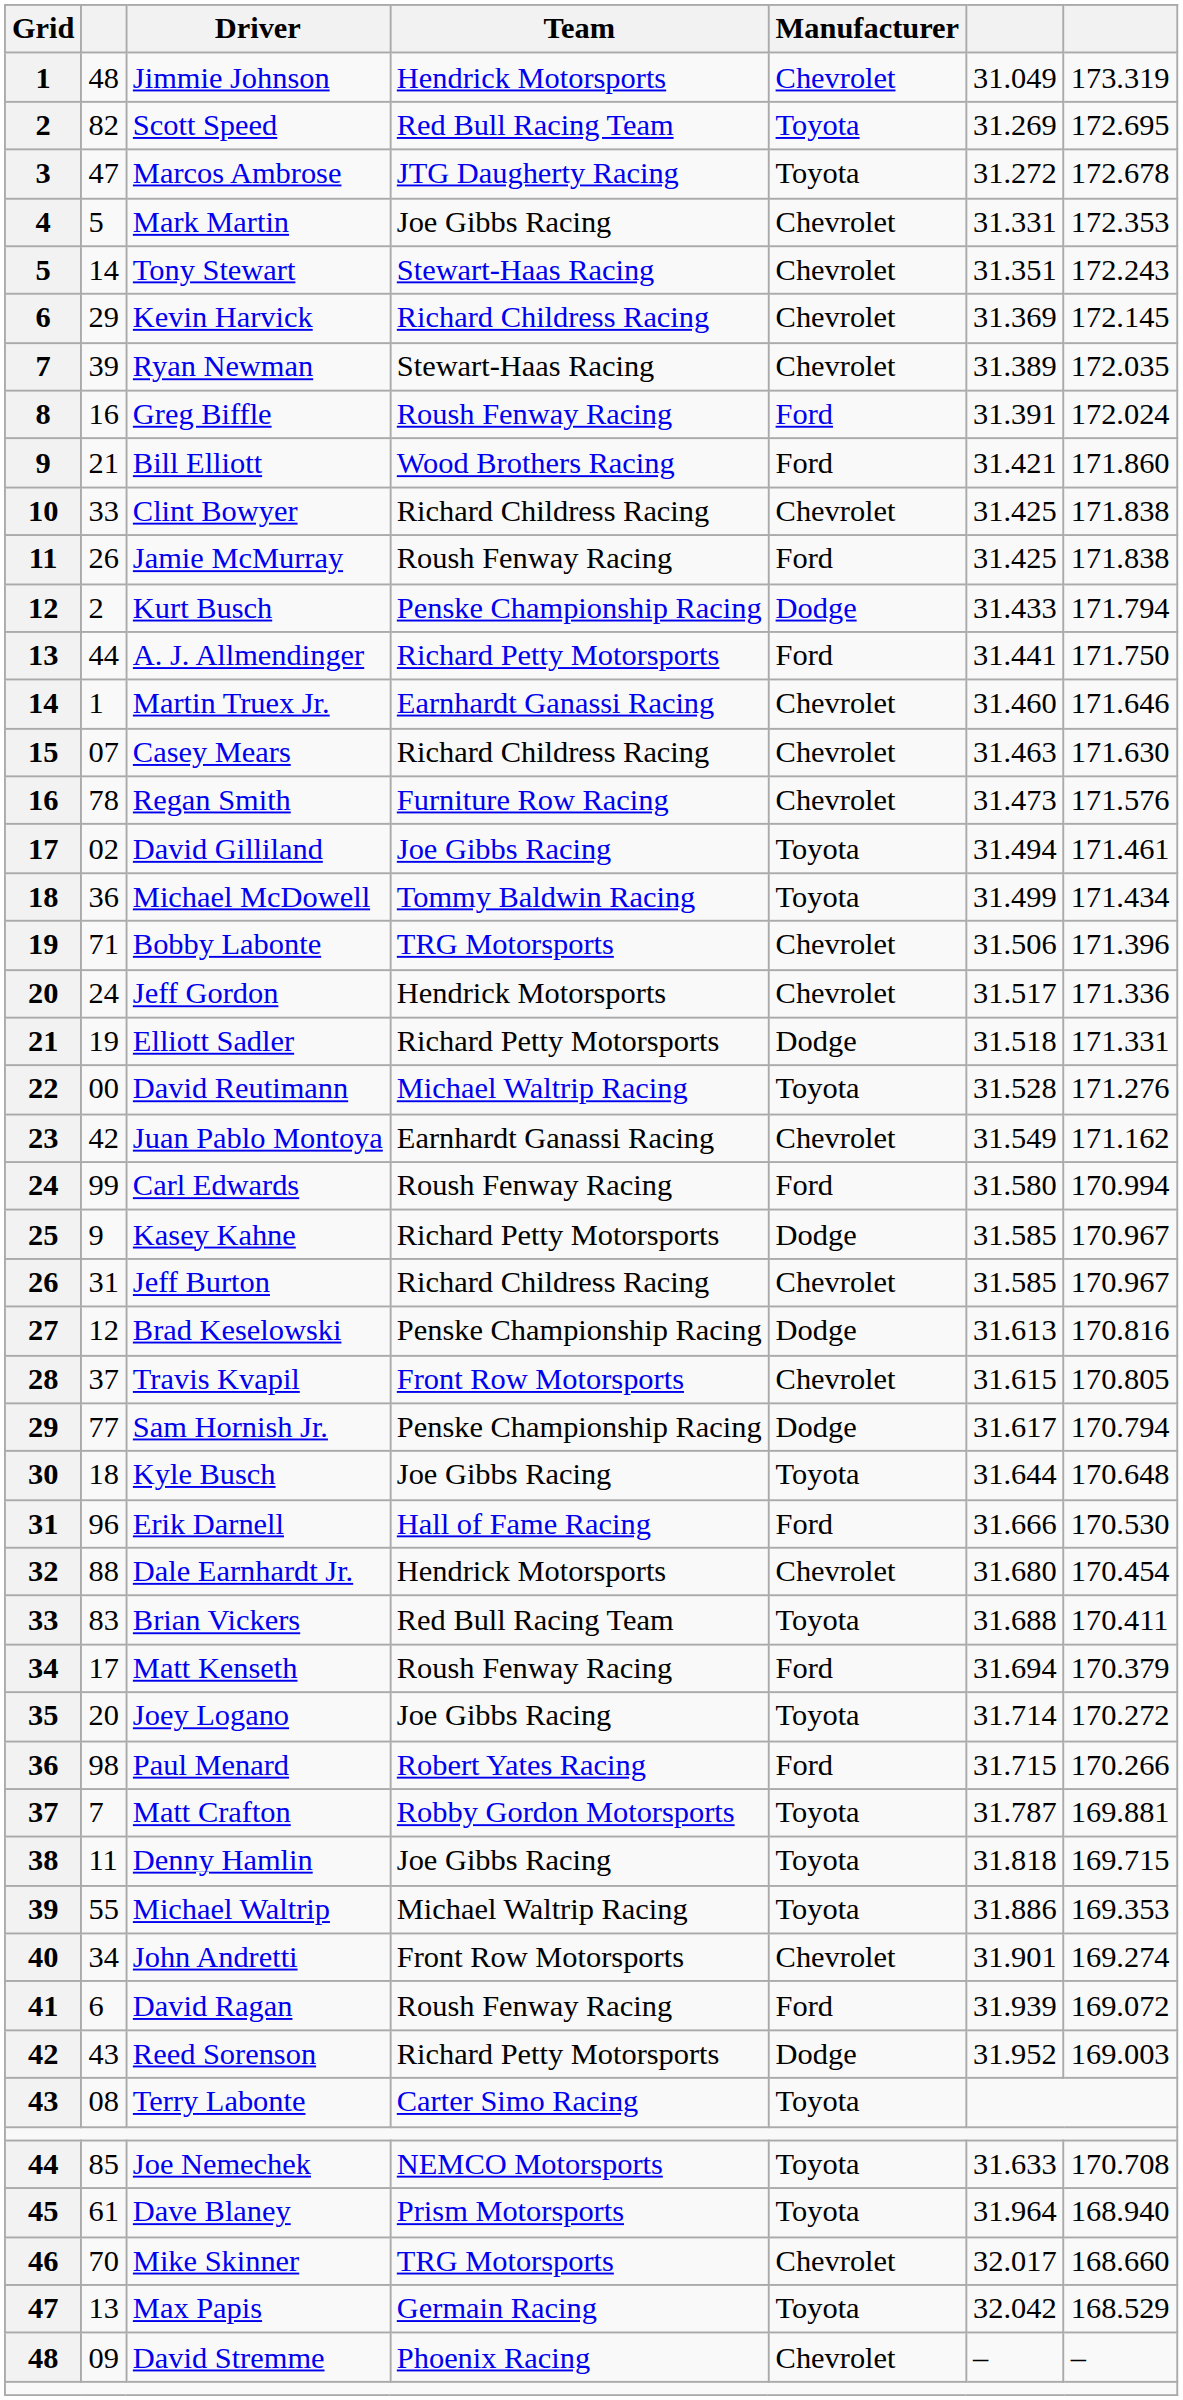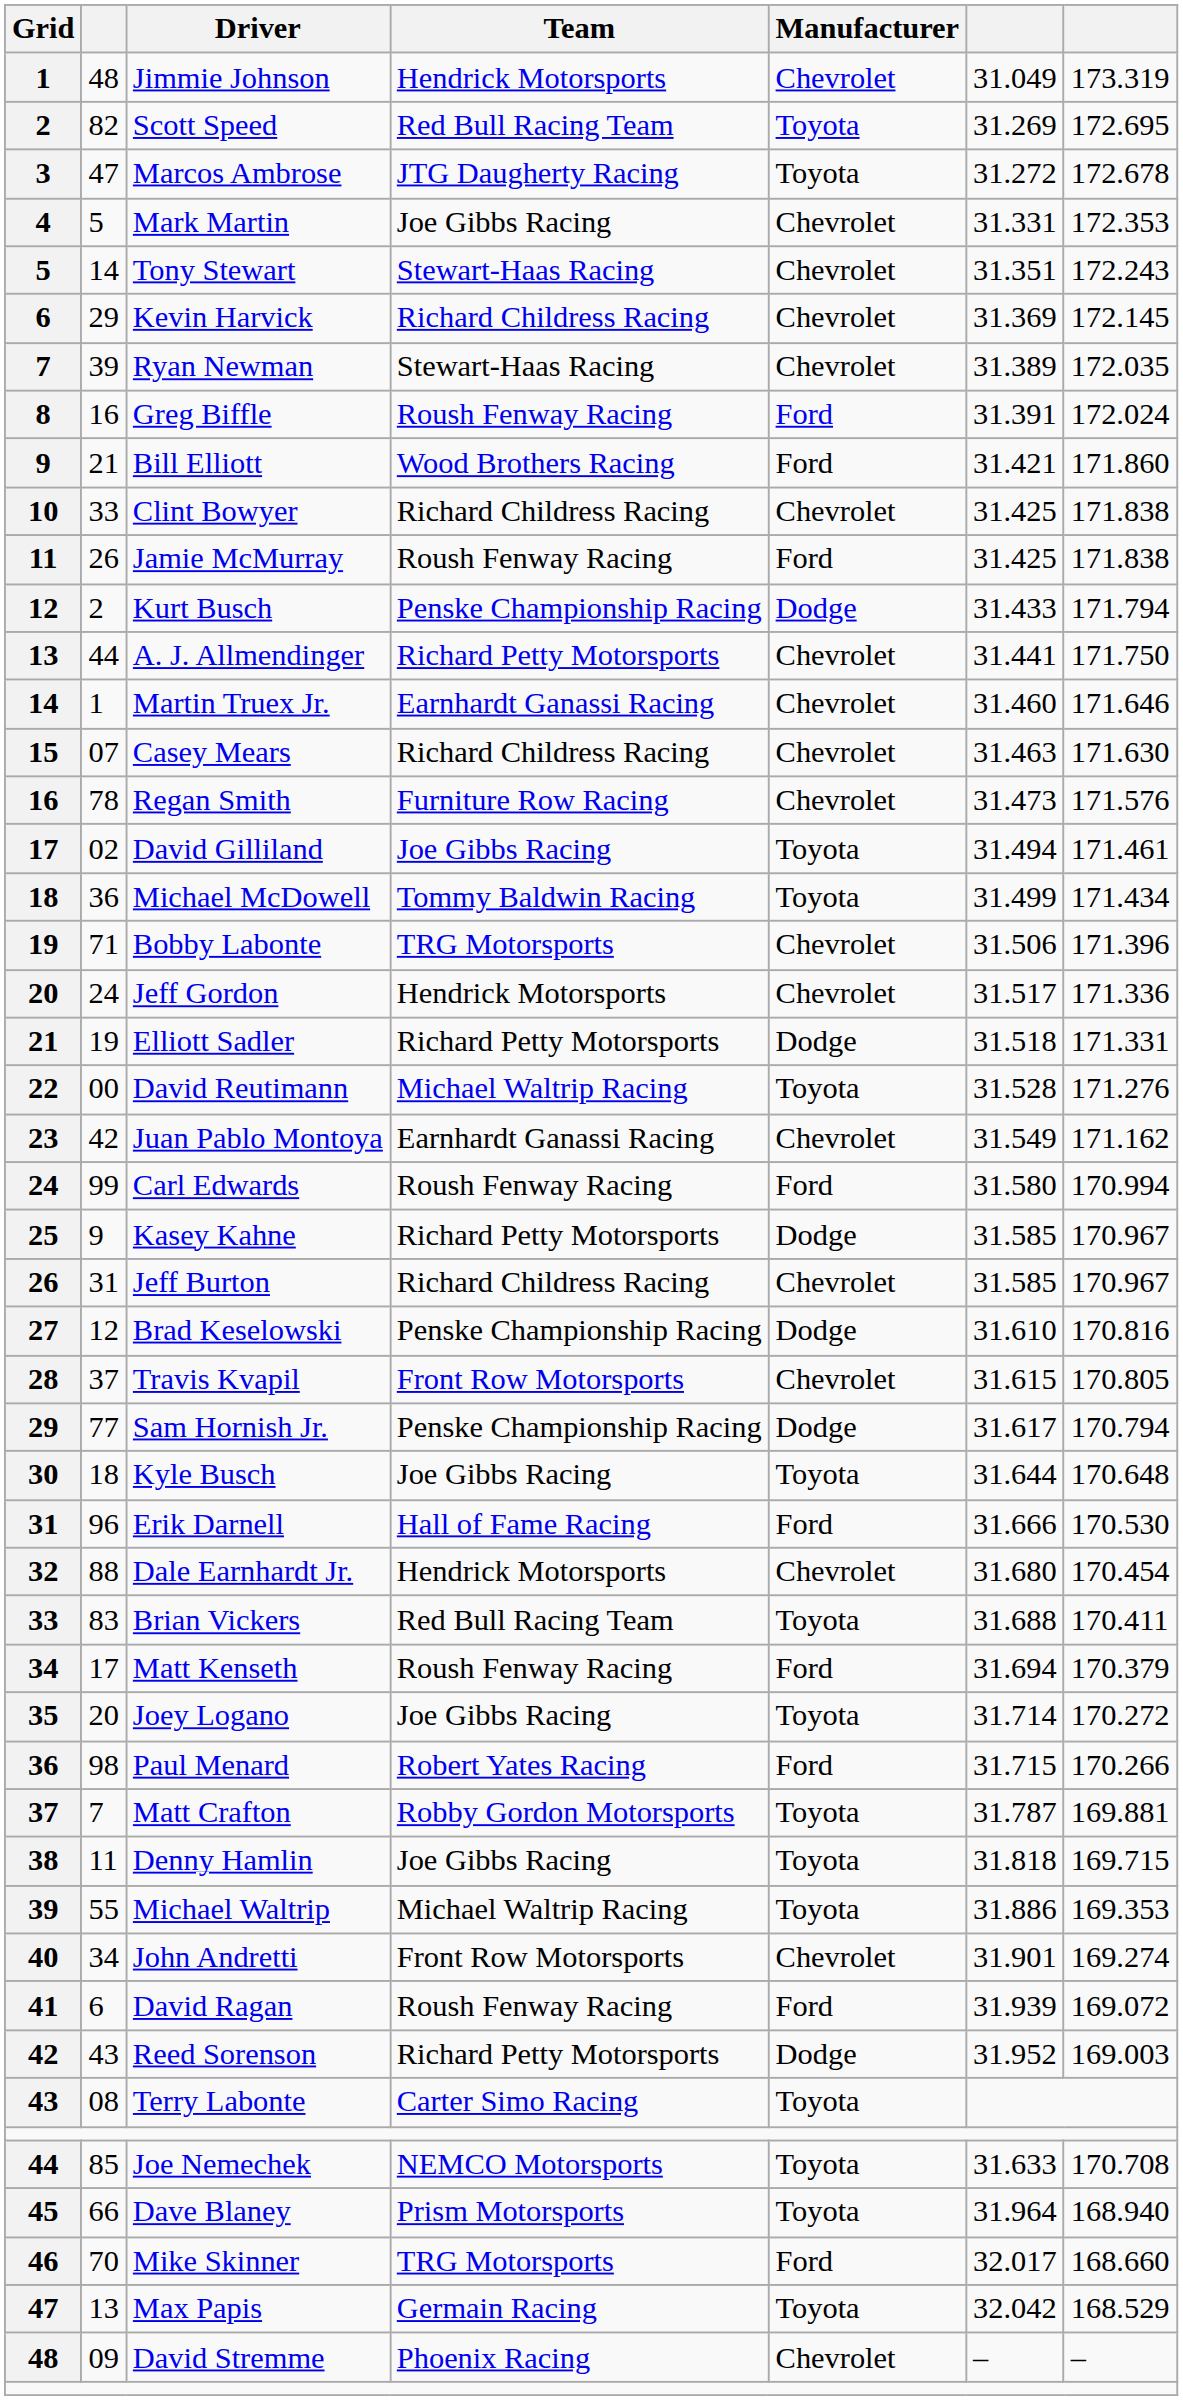 <table class="wikitable">
 <tr>
 <th scope="col">Grid</th>
 <th scope="col"></th>
 <th scope="col">Driver</th>
 <th scope="col">Team</th>
 <th scope="col">Manufacturer</th>
 <th scope="col"></th>
 <th scope="col"></th>
 </tr>
 <tr>
 <th scope="row">1</th>
 <td>48</td>
 <td><a href='#'>Jimmie Johnson</a></td>
 <td><a href='#'>Hendrick Motorsports</a></td>
 <td><a href='#'>Chevrolet</a></td>
 <td>31.049</td>
 <td>173.319</td>
 </tr>
 <tr>
 <th scope="row">2</th>
 <td>82</td>
 <td><a href='#'>Scott Speed</a></td>
 <td><a href='#'>Red Bull Racing Team</a></td>
 <td><a href='#'>Toyota</a></td>
 <td>31.269</td>
 <td>172.695</td>
 </tr>
 <tr>
 <th scope="row">3</th>
 <td>47</td>
 <td><a href='#'>Marcos Ambrose</a></td>
 <td><a href='#'>JTG Daugherty Racing</a></td>
 <td>Toyota</td>
 <td>31.272</td>
 <td>172.678</td>
 </tr>
 <tr>
 <th scope="row">4</th>
 <td>5</td>
 <td><a href='#'>Mark Martin</a></td>
 <td>Joe Gibbs Racing</td>
 <td>Chevrolet</td>
 <td>31.331</td>
 <td>172.353</td>
 </tr>
 <tr>
 <th scope="row">5</th>
 <td>14</td>
 <td><a href='#'>Tony Stewart</a></td>
 <td><a href='#'>Stewart-Haas Racing</a></td>
 <td>Chevrolet</td>
 <td>31.351</td>
 <td>172.243</td>
 </tr>
 <tr>
 <th scope="row">6</th>
 <td>29</td>
 <td><a href='#'>Kevin Harvick</a></td>
 <td><a href='#'>Richard Childress Racing</a></td>
 <td>Chevrolet</td>
 <td>31.369</td>
 <td>172.145</td>
 </tr>
 <tr>
 <th scope="row">7</th>
 <td>39</td>
 <td><a href='#'>Ryan Newman</a></td>
 <td>Stewart-Haas Racing</td>
 <td>Chevrolet</td>
 <td>31.389</td>
 <td>172.035</td>
 </tr>
 <tr>
 <th scope="row">8</th>
 <td>16</td>
 <td><a href='#'>Greg Biffle</a></td>
 <td><a href='#'>Roush Fenway Racing</a></td>
 <td><a href='#'>Ford</a></td>
 <td>31.391</td>
 <td>172.024</td>
 </tr>
 <tr>
 <th scope="row">9</th>
 <td>21</td>
 <td><a href='#'>Bill Elliott</a></td>
 <td><a href='#'>Wood Brothers Racing</a></td>
 <td>Ford</td>
 <td>31.421</td>
 <td>171.860</td>
 </tr>
 <tr>
 <th scope="row">10</th>
 <td>33</td>
 <td><a href='#'>Clint Bowyer</a></td>
 <td>Richard Childress Racing</td>
 <td>Chevrolet</td>
 <td>31.425</td>
 <td>171.838</td>
 </tr>
 <tr>
 <th scope="row">11</th>
 <td>26</td>
 <td><a href='#'>Jamie McMurray</a></td>
 <td>Roush Fenway Racing</td>
 <td>Ford</td>
 <td>31.425</td>
 <td>171.838</td>
 </tr>
 <tr>
 <th scope="row">12</th>
 <td>2</td>
 <td><a href='#'>Kurt Busch</a></td>
 <td><a href='#'>Penske Championship Racing</a></td>
 <td><a href='#'>Dodge</a></td>
 <td>31.433</td>
 <td>171.794</td>
 </tr>
 <tr>
 <th scope="row">13</th>
 <td>44</td>
 <td><a href='#'>A. J. Allmendinger</a></td>
 <td><a href='#'>Richard Petty Motorsports</a></td>
-<td>Ford</td>
+<td>Chevrolet</td>
 <td>31.441</td>
 <td>171.750</td>
 </tr>
 <tr>
 <th scope="row">14</th>
 <td>1</td>
 <td><a href='#'>Martin Truex Jr.</a></td>
 <td><a href='#'>Earnhardt Ganassi Racing</a></td>
 <td>Chevrolet</td>
 <td>31.460</td>
 <td>171.646</td>
 </tr>
 <tr>
 <th scope="row">15</th>
 <td>07</td>
 <td><a href='#'>Casey Mears</a></td>
 <td>Richard Childress Racing</td>
 <td>Chevrolet</td>
 <td>31.463</td>
 <td>171.630</td>
 </tr>
 <tr>
 <th scope="row">16</th>
 <td>78</td>
 <td><a href='#'>Regan Smith</a></td>
 <td><a href='#'>Furniture Row Racing</a></td>
 <td>Chevrolet</td>
 <td>31.473</td>
 <td>171.576</td>
 </tr>
 <tr>
 <th scope="row">17</th>
 <td>02</td>
 <td><a href='#'>David Gilliland</a></td>
 <td><a href='#'>Joe Gibbs Racing</a></td>
 <td>Toyota</td>
 <td>31.494</td>
 <td>171.461</td>
 </tr>
 <tr>
 <th scope="row">18</th>
 <td>36</td>
 <td><a href='#'>Michael McDowell</a></td>
 <td><a href='#'>Tommy Baldwin Racing</a></td>
 <td>Toyota</td>
 <td>31.499</td>
 <td>171.434</td>
 </tr>
 <tr>
 <th scope="row">19</th>
 <td>71</td>
 <td><a href='#'>Bobby Labonte</a></td>
 <td><a href='#'>TRG Motorsports</a></td>
 <td>Chevrolet</td>
 <td>31.506</td>
 <td>171.396</td>
 </tr>
 <tr>
 <th scope="row">20</th>
 <td>24</td>
 <td><a href='#'>Jeff Gordon</a></td>
 <td>Hendrick Motorsports</td>
 <td>Chevrolet</td>
 <td>31.517</td>
 <td>171.336</td>
 </tr>
 <tr>
 <th scope="row">21</th>
 <td>19</td>
 <td><a href='#'>Elliott Sadler</a></td>
 <td>Richard Petty Motorsports</td>
 <td>Dodge</td>
 <td>31.518</td>
 <td>171.331</td>
 </tr>
 <tr>
 <th scope="row">22</th>
 <td>00</td>
 <td><a href='#'>David Reutimann</a></td>
 <td><a href='#'>Michael Waltrip Racing</a></td>
 <td>Toyota</td>
 <td>31.528</td>
 <td>171.276</td>
 </tr>
 <tr>
 <th scope="row">23</th>
 <td>42</td>
 <td><a href='#'>Juan Pablo Montoya</a></td>
 <td>Earnhardt Ganassi Racing</td>
 <td>Chevrolet</td>
 <td>31.549</td>
 <td>171.162</td>
 </tr>
 <tr>
 <th scope="row">24</th>
 <td>99</td>
 <td><a href='#'>Carl Edwards</a></td>
 <td>Roush Fenway Racing</td>
 <td>Ford</td>
 <td>31.580</td>
 <td>170.994</td>
 </tr>
 <tr>
 <th scope="row">25</th>
 <td>9</td>
 <td><a href='#'>Kasey Kahne</a></td>
 <td>Richard Petty Motorsports</td>
 <td>Dodge</td>
 <td>31.585</td>
 <td>170.967</td>
 </tr>
 <tr>
 <th scope="row">26</th>
 <td>31</td>
 <td><a href='#'>Jeff Burton</a></td>
 <td>Richard Childress Racing</td>
 <td>Chevrolet</td>
 <td>31.585</td>
 <td>170.967</td>
 </tr>
 <tr>
 <th scope="row">27</th>
 <td>12</td>
 <td><a href='#'>Brad Keselowski</a></td>
 <td>Penske Championship Racing</td>
 <td>Dodge</td>
-<td>31.613</td>
+<td>31.610</td>
 <td>170.816</td>
 </tr>
 <tr>
 <th scope="row">28</th>
 <td>37</td>
 <td><a href='#'>Travis Kvapil</a></td>
 <td><a href='#'>Front Row Motorsports</a></td>
 <td>Chevrolet</td>
 <td>31.615</td>
 <td>170.805</td>
 </tr>
 <tr>
 <th scope="row">29</th>
 <td>77</td>
 <td><a href='#'>Sam Hornish Jr.</a></td>
 <td>Penske Championship Racing</td>
 <td>Dodge</td>
 <td>31.617</td>
 <td>170.794</td>
 </tr>
 <tr>
 <th scope="row">30</th>
 <td>18</td>
 <td><a href='#'>Kyle Busch</a></td>
 <td>Joe Gibbs Racing</td>
 <td>Toyota</td>
 <td>31.644</td>
 <td>170.648</td>
 </tr>
 <tr>
 <th scope="row">31</th>
 <td>96</td>
 <td><a href='#'>Erik Darnell</a></td>
 <td><a href='#'>Hall of Fame Racing</a></td>
 <td>Ford</td>
 <td>31.666</td>
 <td>170.530</td>
 </tr>
 <tr>
 <th scope="row">32</th>
 <td>88</td>
 <td><a href='#'>Dale Earnhardt Jr.</a></td>
 <td>Hendrick Motorsports</td>
 <td>Chevrolet</td>
 <td>31.680</td>
 <td>170.454</td>
 </tr>
 <tr>
 <th scope="row">33</th>
 <td>83</td>
 <td><a href='#'>Brian Vickers</a></td>
 <td>Red Bull Racing Team</td>
 <td>Toyota</td>
 <td>31.688</td>
 <td>170.411</td>
 </tr>
 <tr>
 <th scope="row">34</th>
 <td>17</td>
 <td><a href='#'>Matt Kenseth</a></td>
 <td>Roush Fenway Racing</td>
 <td>Ford</td>
 <td>31.694</td>
 <td>170.379</td>
 </tr>
 <tr>
 <th scope="row">35</th>
 <td>20</td>
 <td><a href='#'>Joey Logano</a></td>
 <td>Joe Gibbs Racing</td>
 <td>Toyota</td>
 <td>31.714</td>
 <td>170.272</td>
 </tr>
 <tr>
 <th scope="row">36</th>
 <td>98</td>
 <td><a href='#'>Paul Menard</a></td>
 <td><a href='#'>Robert Yates Racing</a></td>
 <td>Ford</td>
 <td>31.715</td>
 <td>170.266</td>
 </tr>
 <tr>
 <th scope="row">37</th>
 <td>7</td>
 <td><a href='#'>Matt Crafton</a></td>
 <td><a href='#'>Robby Gordon Motorsports</a></td>
 <td>Toyota</td>
 <td>31.787</td>
 <td>169.881</td>
 </tr>
 <tr>
 <th scope="row">38</th>
 <td>11</td>
 <td><a href='#'>Denny Hamlin</a></td>
 <td>Joe Gibbs Racing</td>
 <td>Toyota</td>
 <td>31.818</td>
 <td>169.715</td>
 </tr>
 <tr>
 <th scope="row">39</th>
 <td>55</td>
 <td><a href='#'>Michael Waltrip</a></td>
 <td>Michael Waltrip Racing</td>
 <td>Toyota</td>
 <td>31.886</td>
 <td>169.353</td>
 </tr>
 <tr>
 <th scope="row">40</th>
 <td>34</td>
 <td><a href='#'>John Andretti</a></td>
 <td>Front Row Motorsports</td>
 <td>Chevrolet</td>
 <td>31.901</td>
 <td>169.274</td>
 </tr>
 <tr>
 <th scope="row">41</th>
 <td>6</td>
 <td><a href='#'>David Ragan</a></td>
 <td>Roush Fenway Racing</td>
 <td>Ford</td>
 <td>31.939</td>
 <td>169.072</td>
 </tr>
 <tr>
 <th scope="row">42</th>
 <td>43</td>
 <td><a href='#'>Reed Sorenson</a></td>
 <td>Richard Petty Motorsports</td>
 <td>Dodge</td>
 <td>31.952</td>
 <td>169.003</td>
 </tr>
 <tr>
 <th scope="row">43</th>
 <td>08</td>
 <td><a href='#'>Terry Labonte</a></td>
 <td><a href='#'>Carter Simo Racing</a></td>
 <td>Toyota</td>
 <td colspan="2"></td>
 </tr>
 <tr>
 <td colspan="8"></td>
 </tr>
 <tr>
 <th scope="row">44</th>
 <td>85</td>
 <td><a href='#'>Joe Nemechek</a></td>
 <td><a href='#'>NEMCO Motorsports</a></td>
 <td>Toyota</td>
 <td>31.633</td>
 <td>170.708</td>
 </tr>
 <tr>
 <th scope="row">45</th>
-<td>61</td>
+<td>66</td>
 <td><a href='#'>Dave Blaney</a></td>
 <td><a href='#'>Prism Motorsports</a></td>
 <td>Toyota</td>
 <td>31.964</td>
 <td>168.940</td>
 </tr>
 <tr>
 <th scope="row">46</th>
 <td>70</td>
 <td><a href='#'>Mike Skinner</a></td>
 <td><a href='#'>TRG Motorsports</a></td>
-<td>Chevrolet</td>
+<td>Ford</td>
 <td>32.017</td>
 <td>168.660</td>
 </tr>
 <tr>
 <th scope="row">47</th>
 <td>13</td>
 <td><a href='#'>Max Papis</a></td>
 <td><a href='#'>Germain Racing</a></td>
 <td>Toyota</td>
 <td>32.042</td>
 <td>168.529</td>
 </tr>
 <tr>
 <th scope="row">48</th>
 <td>09</td>
 <td><a href='#'>David Stremme</a></td>
 <td><a href='#'>Phoenix Racing</a></td>
 <td>Chevrolet</td>
 <td>–</td>
 <td>–</td>
 </tr>
 <tr>
 <td colspan="7"></td>
 </tr>
 </table>
